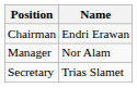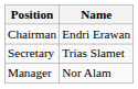 <table class="wikitable">
 <tr>
 <th>Position</th>
 <th>Name</th>
 </tr>
 <tr>
 <td>Chairman</td>
 <td> Endri Erawan</td>
 </tr>
 <tr>
+<td>Secretary</td>
+<td> Trias Slamet</td>
+</tr>
+<tr>
 <td>Manager</td>
 <td> Nor Alam</td>
 </tr>
-<tr>
-<td>Secretary</td>
-<td> Trias Slamet</td>
-</tr>
 </table>
